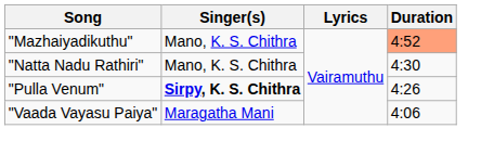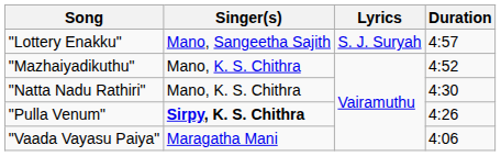 <table class="wikitable" style="font-size:95%;">
 <tr>
 <th>Song</th>
 <th>Singer(s)</th>
 <th>Lyrics</th>
 <th>Duration</th>
 </tr>
 <tr>
+<td>"Lottery Enakku"</td>
+<td><a href='#'>Mano</a>, <a href='#'>Sangeetha Sajith</a></td>
+<td><a href='#'>S. J. Suryah</a></td>
+<td>4:57</td>
+</tr>
+<tr>
 <td>"Mazhaiyadikuthu"</td>
 <td>Mano, <a href='#'>K. S. Chithra</a></td>
 <td rowspan=4><a href='#'>Vairamuthu</a></td>
-<td style="background: lightsalmon;">4:52</td>
+<td>4:52</td>
 </tr>
 <tr>
 <td>"Natta Nadu Rathiri"</td>
 <td>Mano, K. S. Chithra</td>
 <td>4:30</td>
 </tr>
 <tr>
 <td>"Pulla Venum"</td>
 <td><strong><a href='#'>Sirpy</a>, K. S. Chithra</strong></td>
 <td>4:26</td>
 </tr>
 <tr>
 <td>"Vaada Vayasu Paiya"</td>
 <td><a href='#'>Maragatha Mani</a></td>
 <td>4:06</td>
 </tr>
 </table>
